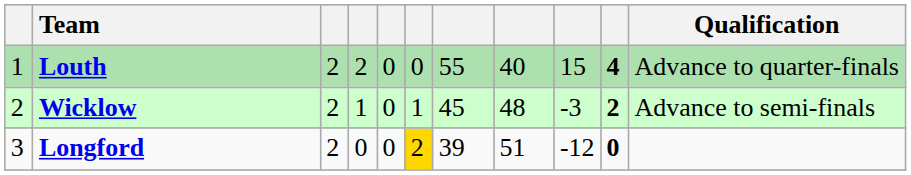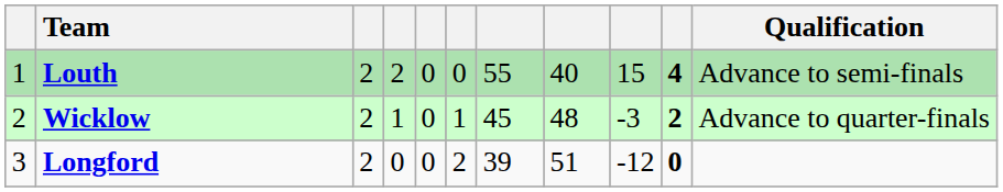 <table class="wikitable">
 <tr>
 <th width="10"></th>
 <th width="170" style="text-align:left;">Team</th>
 <th width="10"></th>
 <th width="10"></th>
 <th width="10"></th>
 <th width="10"></th>
 <th width="30"></th>
 <th width="30"></th>
 <th width="10"></th>
 <th width="10"></th>
 <th>Qualification</th>
 </tr>
 <tr style="background:#ace1af">
 <td>1</td>
 <td align="left"><strong> <a href='#'>Louth</a></strong></td>
 <td>2</td>
 <td>2</td>
 <td>0</td>
 <td>0</td>
 <td>55</td>
 <td>40</td>
 <td>15</td>
 <td><strong>4</strong></td>
-<td>Advance to quarter-finals</td>
+<td>Advance to semi-finals</td>
 </tr>
 <tr style="background:#ccffcc">
 <td>2</td>
 <td align="left"><strong> <a href='#'>Wicklow</a></strong></td>
 <td>2</td>
 <td>1</td>
 <td>0</td>
 <td>1</td>
 <td>45</td>
 <td>48</td>
 <td>-3</td>
 <td><strong>2</strong></td>
-<td>Advance to semi-finals</td>
+<td>Advance to quarter-finals</td>
 </tr>
 <tr>
 <td>3</td>
 <td align="left"><strong> <a href='#'>Longford</a></strong></td>
 <td>2</td>
 <td>0</td>
 <td>0</td>
-<td style="background: gold;">2</td>
+<td>2</td>
 <td>39</td>
 <td>51</td>
 <td>-12</td>
 <td><strong>0</strong></td>
 <td></td>
 </tr>
 </table>
